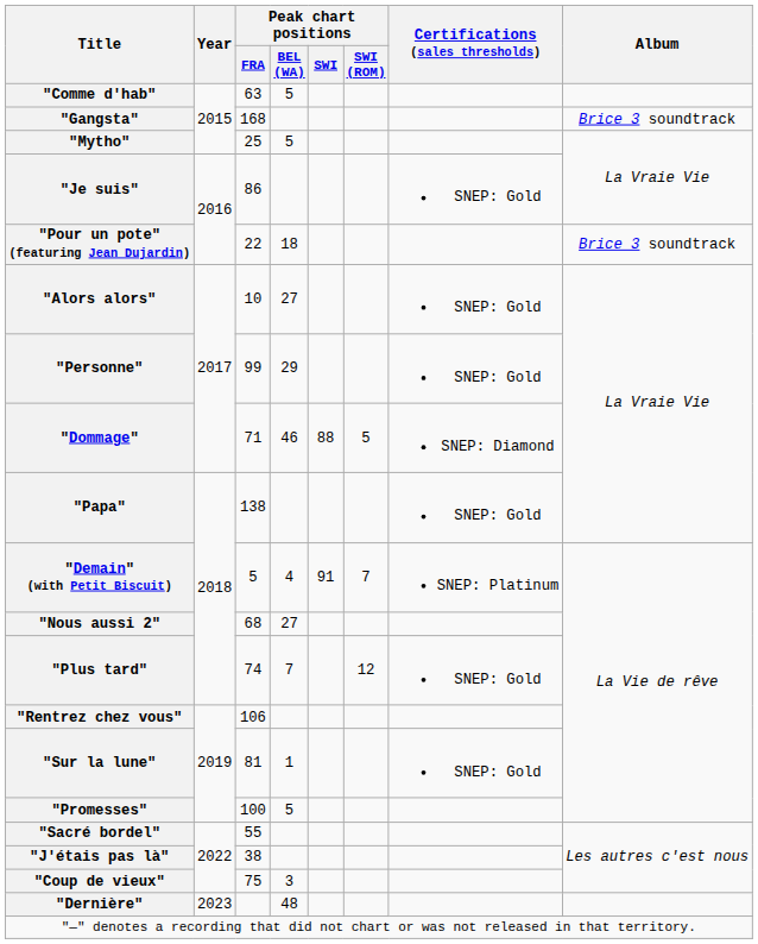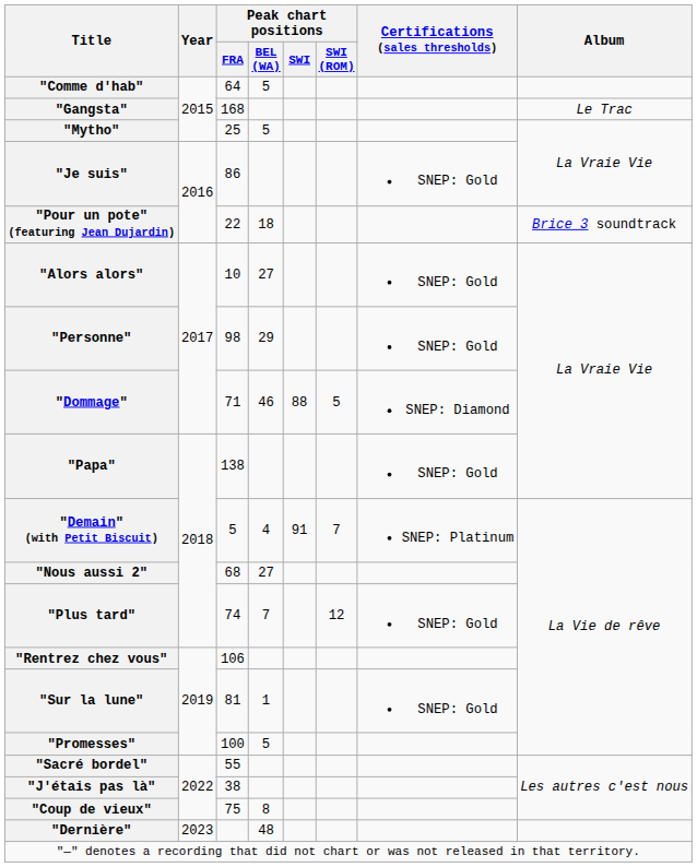 <table class="wikitable plainrowheaders" style="text-align:center;" border="1">
 <tr>
 <th scope="col" rowspan="2">Title</th>
 <th scope="col" rowspan="2">Year</th>
 <th scope="col" colspan="4">Peak chart positions</th>
 <th scope="col" rowspan="2"><a href='#'>Certifications</a><br><small>(<a href='#'>sales thresholds</a>)</small></th>
 <th scope="col" rowspan="2">Album</th>
 </tr>
 <tr>
 <th scope="col" style="width:2.2em;font-size:90%;"><a href='#'>FRA</a><br></th>
 <th scope="col" style="width:2.2em;font-size:90%;"><a href='#'>BEL (WA)</a><br></th>
 <th scope="col" style="width:2.2em;font-size:90%;"><a href='#'>SWI</a><br></th>
 <th scope="col" style="width:2.2em;font-size:90%;"><a href='#'>SWI (ROM)</a><br></th>
 </tr>
 <tr>
 <th scope="row">"Comme d'hab"</th>
 <td rowspan="3">2015</td>
-<td>63</td>
+<td>64</td>
 <td>5</td>
 <td></td>
 <td></td>
 <td></td>
 <td></td>
 </tr>
 <tr>
 <th scope="row">"Gangsta"</th>
 <td>168</td>
 <td></td>
 <td></td>
 <td></td>
 <td></td>
-<td><em><a href='#'>Brice 3</a></em> soundtrack</td>
+<td><em>Le Trac</em></td>
 </tr>
 <tr>
 <th scope="row">"Mytho"</th>
 <td>25</td>
 <td>5</td>
 <td></td>
 <td></td>
 <td></td>
 <td rowspan="2"><em>La Vraie Vie</em></td>
 </tr>
 <tr>
 <th scope="row">"Je suis"</th>
 <td rowspan="2">2016</td>
 <td>86</td>
 <td></td>
 <td></td>
 <td></td>
 <td><br><ul><li>SNEP: Gold</li></ul></td>
 </tr>
 <tr>
 <th scope="row">"Pour un pote"<br><small>(featuring <a href='#'>Jean Dujardin</a>)</small></th>
 <td>22</td>
 <td>18</td>
 <td></td>
 <td></td>
 <td></td>
 <td><em><a href='#'>Brice 3</a></em> soundtrack</td>
 </tr>
 <tr>
 <th scope="row">"Alors alors"</th>
 <td rowspan="3">2017</td>
 <td>10</td>
 <td>27</td>
 <td></td>
 <td></td>
 <td><br><ul><li>SNEP: Gold</li></ul></td>
 <td rowspan="4"><em>La Vraie Vie</em></td>
 </tr>
 <tr>
 <th scope="row">"Personne"</th>
-<td>99</td>
+<td>98</td>
 <td>29</td>
 <td></td>
 <td></td>
 <td><br><ul><li>SNEP: Gold</li></ul></td>
 </tr>
 <tr>
 <th scope="row">"<a href='#'>Dommage</a>"</th>
 <td>71</td>
 <td>46</td>
 <td>88</td>
 <td>5</td>
 <td><br><ul><li>SNEP: Diamond</li></ul></td>
 </tr>
 <tr>
 <th scope="row">"Papa"</th>
 <td rowspan="4">2018</td>
 <td>138</td>
 <td></td>
 <td></td>
 <td></td>
 <td><br><ul><li>SNEP: Gold</li></ul></td>
 </tr>
 <tr>
 <th scope="row">"<a href='#'>Demain</a>"<br><small>(with <a href='#'>Petit Biscuit</a>)</small></th>
 <td>5</td>
 <td>4</td>
 <td>91</td>
 <td>7</td>
 <td><br><ul><li>SNEP: Platinum</li></ul></td>
 <td rowspan="6"><em>La Vie de rêve</em></td>
 </tr>
 <tr>
 <th scope="row">"Nous aussi 2"</th>
 <td>68</td>
 <td>27</td>
 <td></td>
 <td></td>
 <td></td>
 </tr>
 <tr>
 <th scope="row">"Plus tard"</th>
 <td>74</td>
 <td>7</td>
 <td></td>
 <td>12</td>
 <td><br><ul><li>SNEP: Gold</li></ul></td>
 </tr>
 <tr>
 <th scope="row">"Rentrez chez vous"</th>
 <td rowspan="3">2019</td>
 <td>106</td>
 <td></td>
 <td></td>
 <td></td>
 <td></td>
 </tr>
 <tr>
 <th scope="row">"Sur la lune"</th>
 <td>81</td>
 <td>1</td>
 <td></td>
 <td></td>
 <td><br><ul><li>SNEP: Gold</li></ul></td>
 </tr>
 <tr>
 <th scope="row">"Promesses"</th>
 <td>100</td>
 <td>5</td>
 <td></td>
 <td></td>
 <td></td>
 </tr>
 <tr>
 <th scope="row">"Sacré bordel"</th>
 <td rowspan="3">2022</td>
 <td>55</td>
 <td></td>
 <td></td>
 <td></td>
 <td></td>
 <td rowspan="3"><em>Les autres c'est nous</em></td>
 </tr>
 <tr>
 <th scope="row">"J'étais pas là"</th>
 <td>38</td>
 <td></td>
 <td></td>
 <td></td>
 <td></td>
 </tr>
 <tr>
 <th scope="row">"Coup de vieux"<br></th>
 <td>75<br></td>
-<td>3</td>
+<td>8</td>
 <td></td>
 <td></td>
 <td></td>
 </tr>
 <tr>
 <th scope="row">"Dernière"</th>
 <td>2023</td>
 <td></td>
 <td>48</td>
 <td></td>
 <td></td>
 <td></td>
 <td></td>
 </tr>
 <tr>
 <td colspan="8" style="font-size:90%">"—" denotes a recording that did not chart or was not released in that territory.</td>
 </tr>
 </table>
